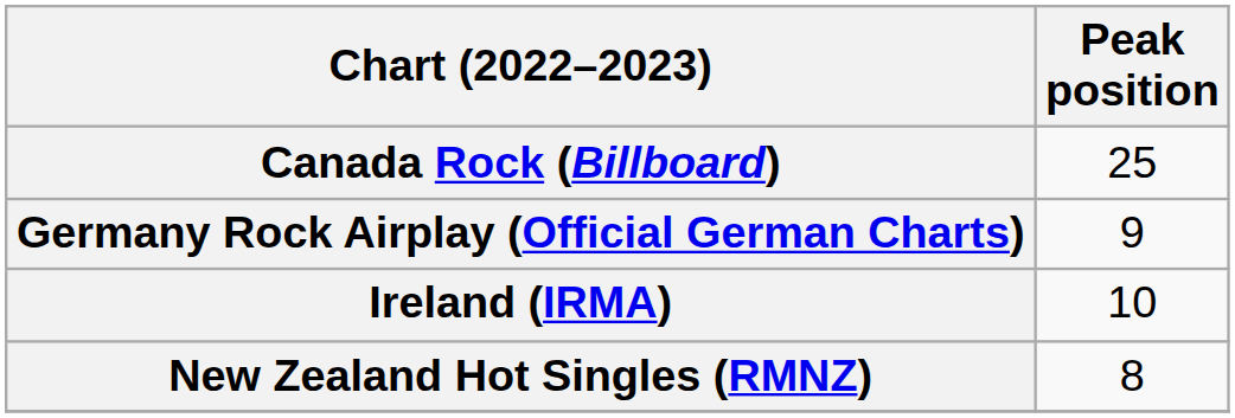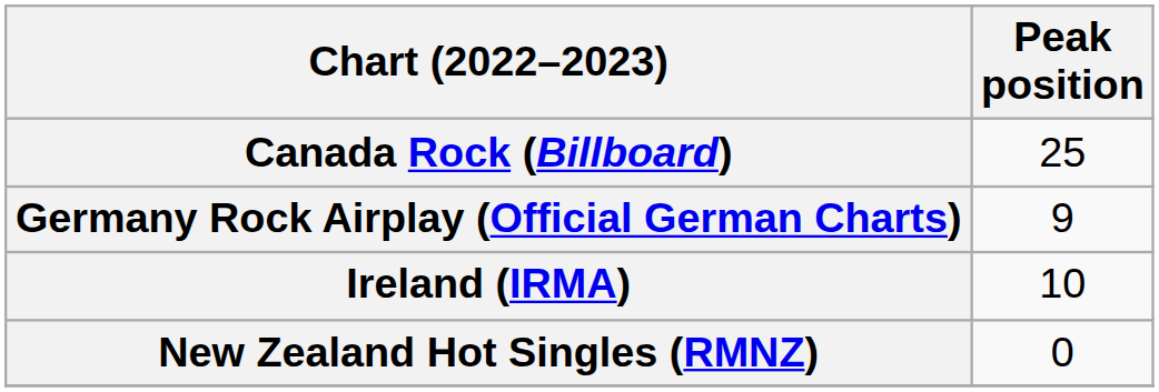 <table class="wikitable sortable plainrowheaders" style="text-align:center">
 <tr>
 <th scope="col">Chart (2022–2023)</th>
 <th scope="col">Peak<br>position</th>
 </tr>
 <tr>
 <th scope="row">Canada <a href='#'>Rock</a> (<em><a href='#'>Billboard</a></em>)</th>
 <td>25</td>
 </tr>
 <tr>
 <th scope="row">Germany Rock Airplay (<a href='#'>Official German Charts</a>)</th>
 <td>9</td>
 </tr>
 <tr>
 <th scope="row">Ireland (<a href='#'>IRMA</a>)</th>
 <td>10</td>
 </tr>
 <tr>
 <th scope="row">New Zealand Hot Singles (<a href='#'>RMNZ</a>)</th>
-<td>8</td>
+<td>0</td>
 </tr>
 <tr>
 </tr>
 <tr>
 </tr>
 <tr>
 </tr>
 <tr>
 </tr>
 </table>
